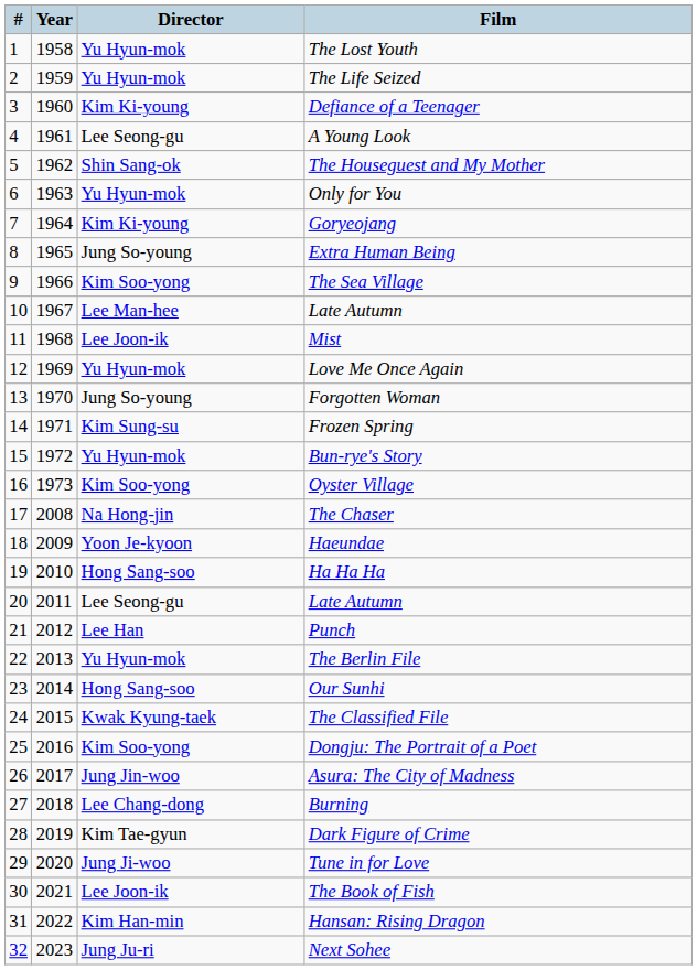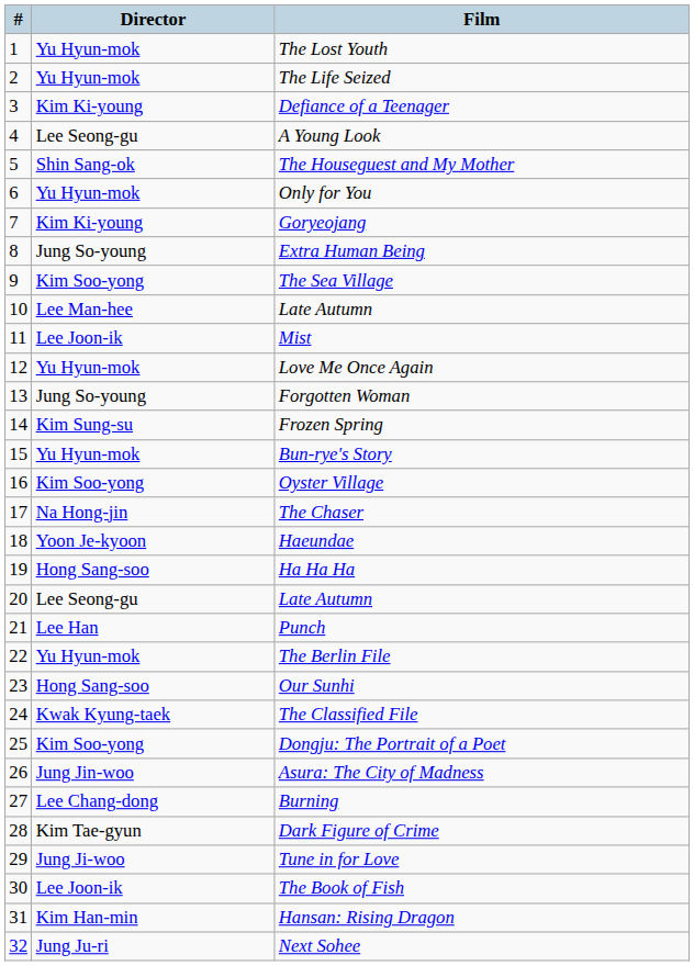 <table class="wikitable" style="width:600px">
 <tr>
 <th style="background:#BED5E1; width:10px">#</th>
-<th style="background:#BED5E1; width:10px">Year</th>
 <th style="background:#BED5E1;">Director</th>
 <th style="background:#BED5E1;">Film</th>
 </tr>
 <tr>
 <td>1</td>
-<td>1958</td>
 <td><a href='#'>Yu Hyun-mok</a></td>
 <td><em>The Lost Youth</em></td>
 </tr>
 <tr>
 <td>2</td>
-<td>1959</td>
 <td><a href='#'>Yu Hyun-mok</a></td>
 <td><em>The Life Seized</em></td>
 </tr>
 <tr>
 <td>3</td>
-<td>1960</td>
 <td><a href='#'>Kim Ki-young</a></td>
 <td><em><a href='#'>Defiance of a Teenager</a></em></td>
 </tr>
 <tr>
 <td>4</td>
-<td>1961</td>
 <td>Lee Seong-gu</td>
 <td><em>A Young Look</em></td>
 </tr>
 <tr>
 <td>5</td>
-<td>1962</td>
 <td><a href='#'>Shin Sang-ok</a></td>
 <td><em><a href='#'>The Houseguest and My Mother</a></em></td>
 </tr>
 <tr>
 <td>6</td>
-<td>1963</td>
 <td><a href='#'>Yu Hyun-mok</a></td>
 <td><em>Only for You</em></td>
 </tr>
 <tr>
 <td>7</td>
-<td>1964</td>
 <td><a href='#'>Kim Ki-young</a></td>
 <td><em><a href='#'>Goryeojang</a></em></td>
 </tr>
 <tr>
 <td>8</td>
-<td>1965</td>
 <td>Jung So-young</td>
 <td><em><a href='#'>Extra Human Being</a></em></td>
 </tr>
 <tr>
 <td>9</td>
-<td>1966</td>
 <td><a href='#'>Kim Soo-yong</a></td>
 <td><em><a href='#'>The Sea Village</a></em></td>
 </tr>
 <tr>
 <td>10</td>
-<td>1967</td>
 <td><a href='#'>Lee Man-hee</a></td>
 <td><em>Late Autumn</em></td>
 </tr>
 <tr>
 <td>11</td>
-<td>1968</td>
 <td><a href='#'>Lee Joon-ik</a></td>
 <td><em><a href='#'>Mist</a></em></td>
 </tr>
 <tr>
 <td>12</td>
-<td>1969</td>
 <td><a href='#'>Yu Hyun-mok</a></td>
 <td><em>Love Me Once Again</em></td>
 </tr>
 <tr>
 <td>13</td>
-<td>1970</td>
 <td>Jung So-young</td>
 <td><em>Forgotten Woman</em></td>
 </tr>
 <tr>
 <td>14</td>
-<td>1971</td>
 <td><a href='#'>Kim Sung-su</a></td>
 <td><em>Frozen Spring</em></td>
 </tr>
 <tr>
 <td>15</td>
-<td>1972</td>
 <td><a href='#'>Yu Hyun-mok</a></td>
 <td><em><a href='#'>Bun-rye's Story</a></em></td>
 </tr>
 <tr>
 <td>16</td>
-<td>1973</td>
 <td><a href='#'>Kim Soo-yong</a></td>
 <td><em><a href='#'>Oyster Village</a></em></td>
 </tr>
 <tr>
 <td>17</td>
-<td>2008</td>
 <td><a href='#'>Na Hong-jin</a></td>
 <td><em><a href='#'>The Chaser</a></em></td>
 </tr>
 <tr>
 <td>18</td>
-<td>2009</td>
 <td><a href='#'>Yoon Je-kyoon</a></td>
 <td><em><a href='#'>Haeundae</a></em></td>
 </tr>
 <tr>
 <td>19</td>
-<td>2010</td>
 <td><a href='#'>Hong Sang-soo</a></td>
 <td><em><a href='#'>Ha Ha Ha</a></em></td>
 </tr>
 <tr>
 <td>20</td>
-<td>2011</td>
 <td>Lee Seong-gu</td>
 <td><em><a href='#'>Late Autumn</a></em></td>
 </tr>
 <tr>
 <td>21</td>
-<td>2012</td>
 <td><a href='#'>Lee Han</a></td>
 <td><em><a href='#'>Punch</a></em></td>
 </tr>
 <tr>
 <td>22</td>
-<td>2013</td>
 <td><a href='#'>Yu Hyun-mok</a></td>
 <td><em><a href='#'>The Berlin File</a></em></td>
 </tr>
 <tr>
 <td>23</td>
-<td>2014</td>
 <td><a href='#'>Hong Sang-soo</a></td>
 <td><em><a href='#'>Our Sunhi</a></em></td>
 </tr>
 <tr>
 <td>24</td>
-<td>2015</td>
 <td><a href='#'>Kwak Kyung-taek</a></td>
 <td><em><a href='#'>The Classified File</a></em></td>
 </tr>
 <tr>
 <td>25</td>
-<td>2016</td>
 <td><a href='#'>Kim Soo-yong</a></td>
 <td><em><a href='#'>Dongju: The Portrait of a Poet</a></em></td>
 </tr>
 <tr>
 <td>26</td>
-<td>2017</td>
 <td><a href='#'>Jung Jin-woo</a></td>
 <td><em><a href='#'>Asura: The City of Madness</a></em></td>
 </tr>
 <tr>
 <td>27</td>
-<td>2018</td>
 <td><a href='#'>Lee Chang-dong</a></td>
 <td><em><a href='#'>Burning</a></em></td>
 </tr>
 <tr>
 <td>28</td>
-<td>2019</td>
 <td>Kim Tae-gyun</td>
 <td><em><a href='#'>Dark Figure of Crime</a></em></td>
 </tr>
 <tr>
 <td>29</td>
-<td>2020</td>
 <td><a href='#'>Jung Ji-woo</a></td>
 <td><em><a href='#'>Tune in for Love</a></em></td>
 </tr>
 <tr>
 <td>30</td>
-<td>2021</td>
 <td><a href='#'>Lee Joon-ik</a></td>
 <td><em><a href='#'>The Book of Fish</a></em></td>
 </tr>
 <tr>
 <td>31</td>
-<td>2022</td>
 <td><a href='#'>Kim Han-min</a></td>
 <td><em><a href='#'>Hansan: Rising Dragon</a></em></td>
 </tr>
 <tr>
 <td><a href='#'>32</a></td>
-<td>2023</td>
 <td><a href='#'>Jung Ju-ri</a></td>
 <td><em><a href='#'>Next Sohee</a></em></td>
 </tr>
 </table>
